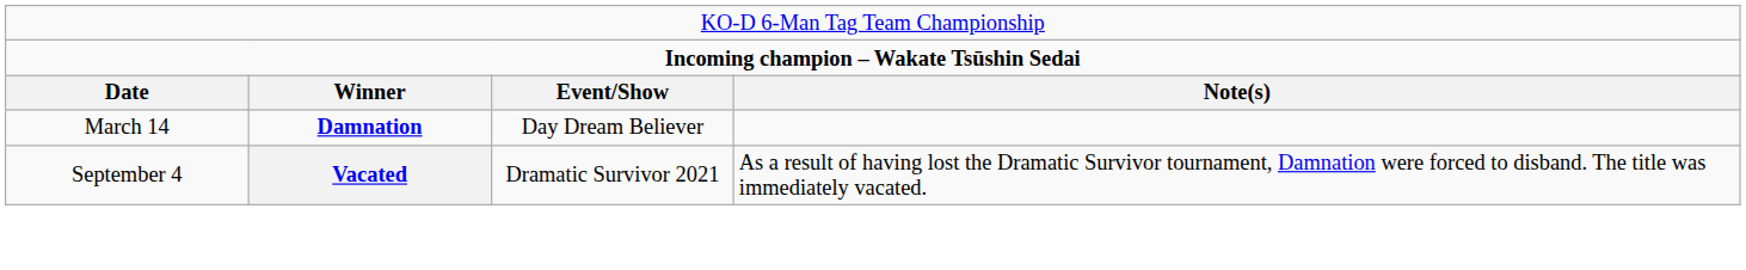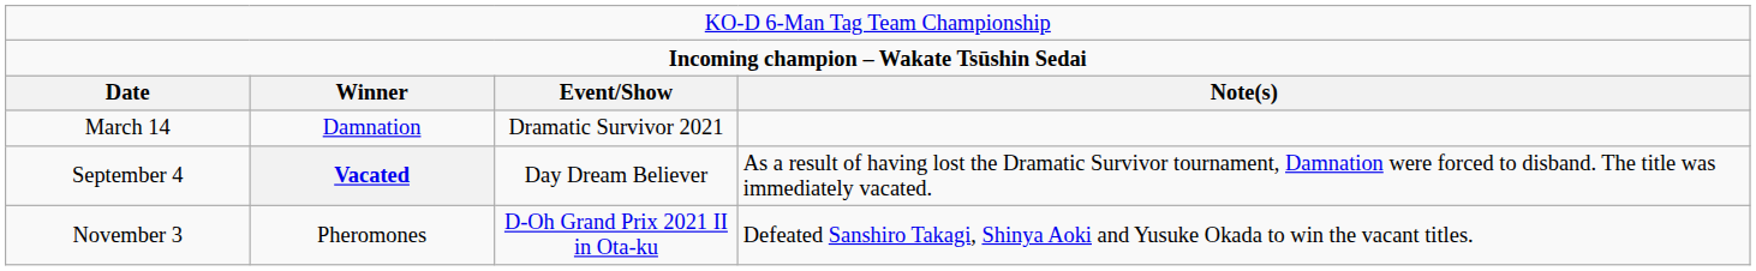 <table class="wikitable" style="text-align:center; width:100%;">
 <tr>
 <td colspan="4" style="text-align: center;"><a href='#'>KO-D 6-Man Tag Team Championship</a></td>
 </tr>
 <tr>
 <td colspan="4" style="text-align: center;"><strong>Incoming champion – Wakate Tsūshin Sedai </strong></td>
 </tr>
 <tr>
 <th width=14%>Date</th>
 <th width=14%>Winner</th>
 <th width=14%>Event/Show</th>
 <th width=58%>Note(s)</th>
 </tr>
 <tr>
 <td>March 14</td>
-<td><strong><a href='#'>Damnation</a><br></strong></td>
-<td>Day Dream Believer</td>
+<td><a href='#'>Damnation</a><br></td>
+<td>Dramatic Survivor 2021</td>
 <td></td>
 </tr>
 <tr>
 <td>September 4</td>
 <th><a href='#'>Vacated</a></th>
-<td>Dramatic Survivor 2021</td>
+<td>Day Dream Believer</td>
 <td align=left>As a result of having lost the Dramatic Survivor tournament, <a href='#'>Damnation</a> were forced to disband. The title was immediately vacated.</td>
 </tr>
+<tr>
+<td>November 3</td>
+<td>Pheromones<br></td>
+<td><a href='#'>D-Oh Grand Prix 2021 II in Ota-ku</a></td>
+<td align=left>Defeated <a href='#'>Sanshiro Takagi</a>, <a href='#'>Shinya Aoki</a> and Yusuke Okada to win the vacant titles.</td>
+</tr>
 </table>
